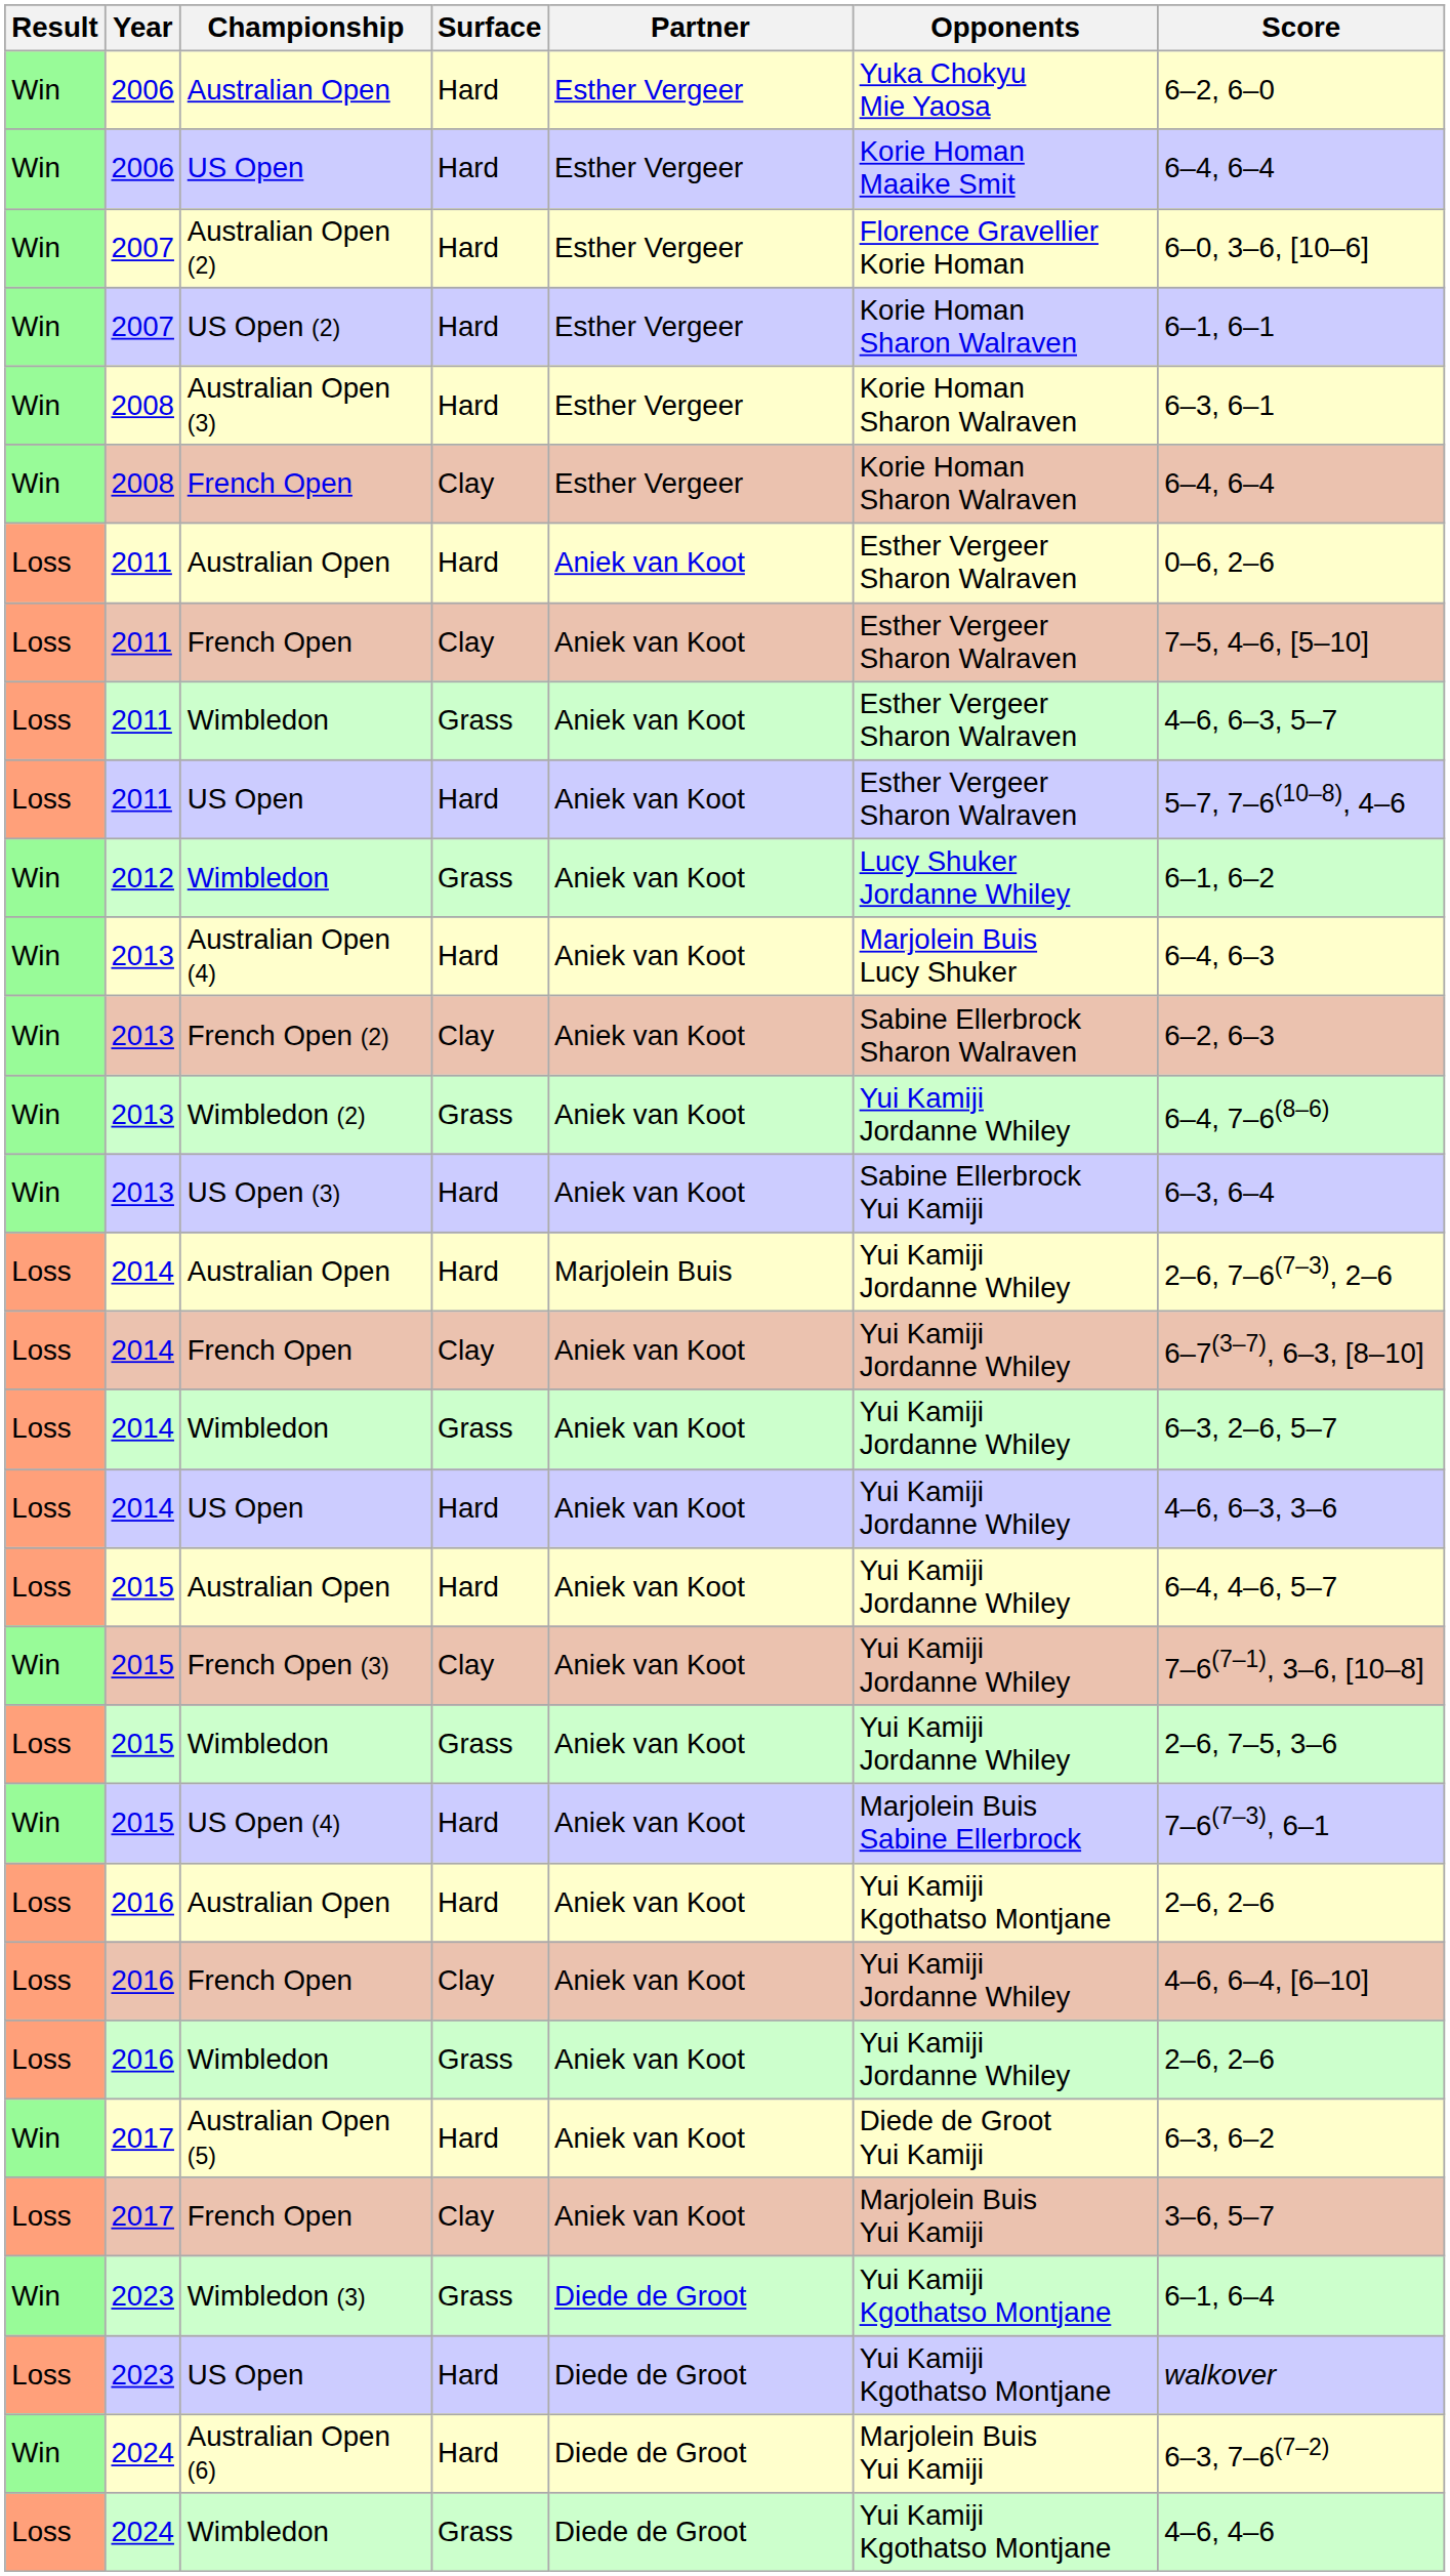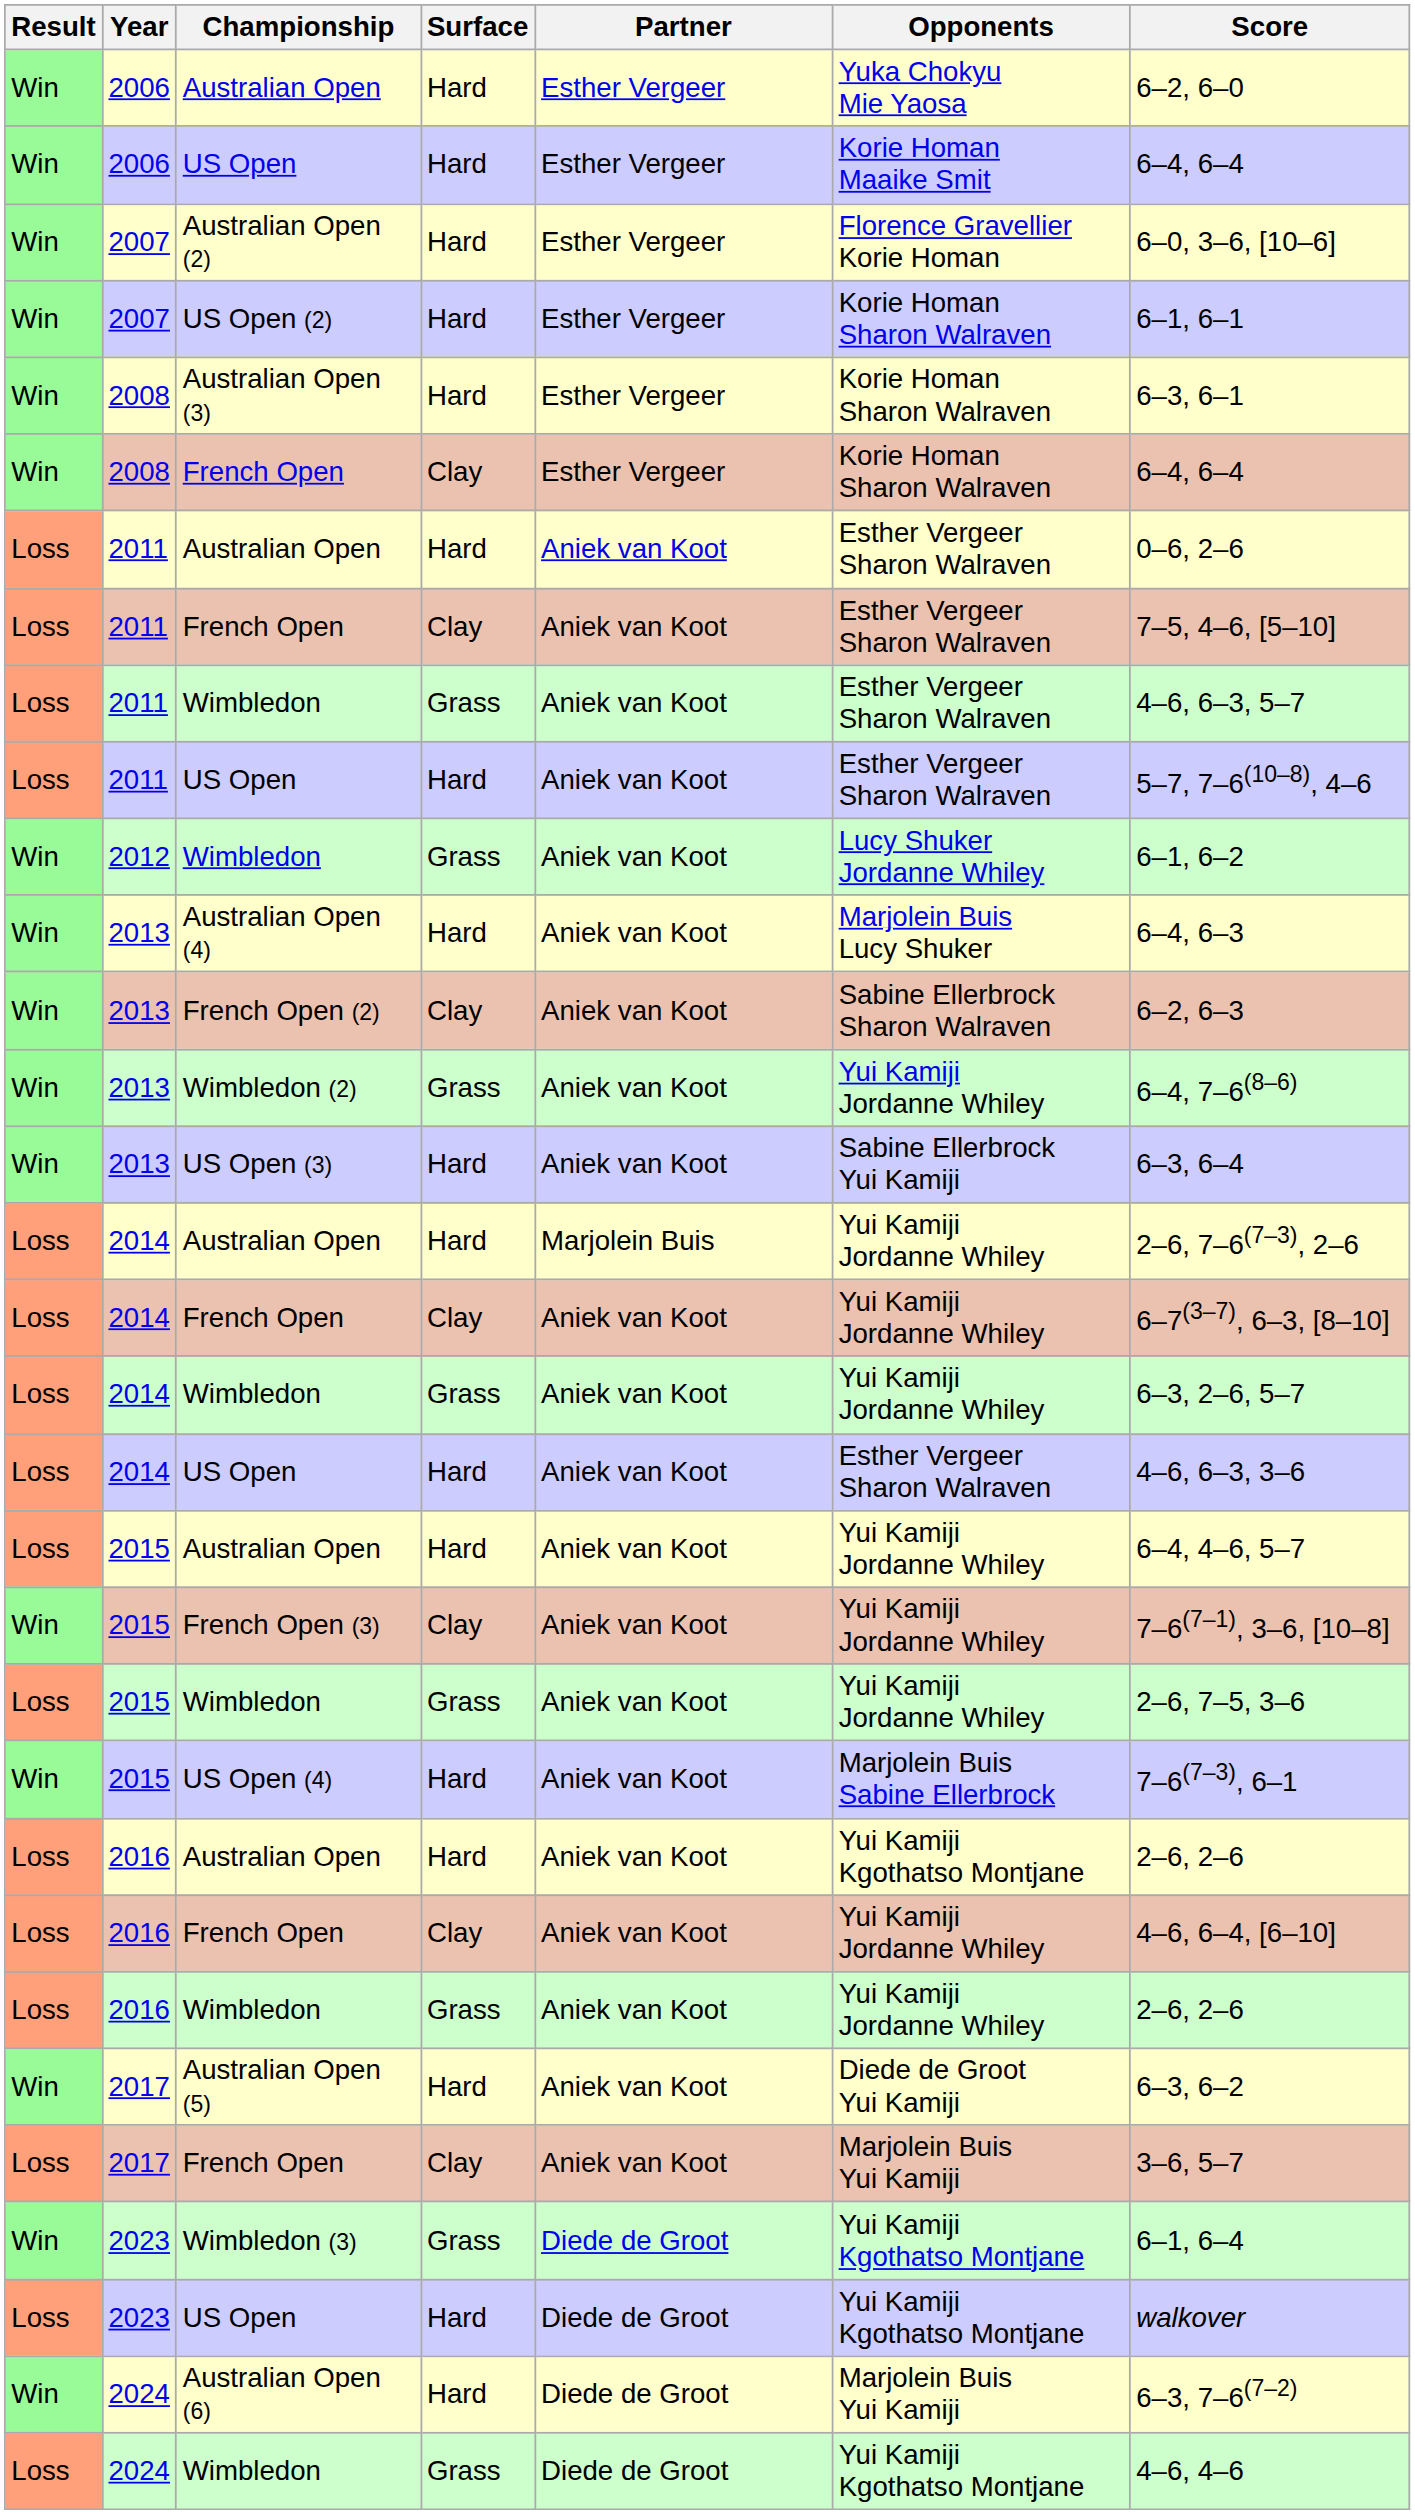 <table class="sortable wikitable" style=font-size:97%>
 <tr>
 <th>Result</th>
 <th>Year</th>
 <th style="width:130px;">Championship</th>
 <th>Surface</th>
 <th style="width:160px;">Partner</th>
 <th style="width:160px;">Opponents</th>
 <th style="width:150px;" class="unsortable">Score</th>
 </tr>
 <tr style="background:#ffffcc;">
 <td style="background:#98fb98;">Win</td>
 <td><a href='#'>2006</a></td>
 <td><a href='#'>Australian Open</a></td>
 <td>Hard</td>
 <td> <a href='#'>Esther Vergeer</a></td>
 <td> <a href='#'>Yuka Chokyu</a><br> <a href='#'>Mie Yaosa</a></td>
 <td>6–2, 6–0</td>
 </tr>
 <tr style="background:#ccccff;">
 <td style="background:#98fb98;">Win</td>
 <td><a href='#'>2006</a></td>
 <td><a href='#'>US Open</a></td>
 <td>Hard</td>
 <td> Esther Vergeer</td>
 <td> <a href='#'>Korie Homan</a> <br> <a href='#'>Maaike Smit</a></td>
 <td>6–4, 6–4</td>
 </tr>
 <tr style="background:#ffffcc;">
 <td style="background:#98fb98;">Win</td>
 <td><a href='#'>2007</a></td>
 <td>Australian Open <small>(2)</small></td>
 <td>Hard</td>
 <td> Esther Vergeer</td>
 <td> <a href='#'>Florence Gravellier</a><br> Korie Homan</td>
 <td>6–0, 3–6, [10–6]</td>
 </tr>
 <tr style="background:#ccccff;">
 <td style="background:#98fb98;">Win</td>
 <td><a href='#'>2007</a></td>
 <td>US Open <small>(2)</small></td>
 <td>Hard</td>
 <td> Esther Vergeer</td>
 <td> Korie Homan <br> <a href='#'>Sharon Walraven</a></td>
 <td>6–1, 6–1</td>
 </tr>
 <tr style="background:#ffffcc;">
 <td style="background:#98fb98;">Win</td>
 <td><a href='#'>2008</a></td>
 <td>Australian Open <small>(3)</small></td>
 <td>Hard</td>
 <td> Esther Vergeer</td>
 <td> Korie Homan <br>  Sharon Walraven</td>
 <td>6–3, 6–1</td>
 </tr>
 <tr style="background:#ebc2af;">
 <td style="background:#98fb98;">Win</td>
 <td><a href='#'>2008</a></td>
 <td><a href='#'>French Open</a></td>
 <td>Clay</td>
 <td> Esther Vergeer</td>
 <td> Korie Homan <br>  Sharon Walraven</td>
 <td>6–4, 6–4</td>
 </tr>
 <tr style="background:#ffffcc;">
 <td style="background:#ffa07a;">Loss</td>
 <td><a href='#'>2011</a></td>
 <td>Australian Open</td>
 <td>Hard</td>
 <td> <a href='#'>Aniek van Koot</a></td>
 <td> Esther Vergeer <br> Sharon Walraven</td>
 <td>0–6, 2–6</td>
 </tr>
 <tr style="background:#ebc2af;">
 <td style="background:#ffa07a;">Loss</td>
 <td><a href='#'>2011</a></td>
 <td>French Open</td>
 <td>Clay</td>
 <td> Aniek van Koot</td>
 <td> Esther Vergeer <br> Sharon Walraven</td>
 <td>7–5, 4–6, [5–10]</td>
 </tr>
 <tr style="background:#ccffcc;">
 <td style="background:#ffa07a;">Loss</td>
 <td><a href='#'>2011</a></td>
 <td>Wimbledon</td>
 <td>Grass</td>
 <td> Aniek van Koot</td>
 <td> Esther Vergeer <br> Sharon Walraven</td>
 <td>4–6, 6–3, 5–7</td>
 </tr>
 <tr style="background:#ccccff;">
 <td style="background:#ffa07a;">Loss</td>
 <td><a href='#'>2011</a></td>
 <td>US Open</td>
 <td>Hard</td>
 <td> Aniek van Koot</td>
 <td> Esther Vergeer <br> Sharon Walraven</td>
 <td>5–7, 7–6<sup>(10–8)</sup>, 4–6</td>
 </tr>
 <tr style="background:#ccffcc;">
 <td style="background:#98fb98;">Win</td>
 <td><a href='#'>2012</a></td>
 <td><a href='#'>Wimbledon</a></td>
 <td>Grass</td>
 <td> Aniek van Koot</td>
 <td> <a href='#'>Lucy Shuker</a><br> <a href='#'>Jordanne Whiley</a></td>
 <td>6–1, 6–2</td>
 </tr>
 <tr style="background:#ffffcc;">
 <td style="background:#98fb98;">Win</td>
 <td><a href='#'>2013</a></td>
 <td>Australian Open  <small>(4)</small></td>
 <td>Hard</td>
 <td> Aniek van Koot</td>
 <td> <a href='#'>Marjolein Buis</a><br> Lucy Shuker</td>
 <td>6–4, 6–3</td>
 </tr>
 <tr style="background:#ebc2af;">
 <td style="background:#98fb98;">Win</td>
 <td><a href='#'>2013</a></td>
 <td>French Open  <small>(2)</small></td>
 <td>Clay</td>
 <td> Aniek van Koot</td>
 <td> Sabine Ellerbrock<br> Sharon Walraven</td>
 <td>6–2, 6–3</td>
 </tr>
 <tr style="background:#ccffcc;">
 <td style="background:#98fb98;">Win</td>
 <td><a href='#'>2013</a></td>
 <td>Wimbledon <small>(2)</small></td>
 <td>Grass</td>
 <td> Aniek van Koot</td>
 <td> <a href='#'>Yui Kamiji</a> <br> Jordanne Whiley</td>
 <td>6–4, 7–6<sup>(8–6)</sup></td>
 </tr>
 <tr style="background:#ccccff;">
 <td style="background:#98fb98;">Win</td>
 <td><a href='#'>2013</a></td>
 <td>US Open <small>(3)</small></td>
 <td>Hard</td>
 <td> Aniek van Koot</td>
 <td> Sabine Ellerbrock<br> Yui Kamiji</td>
 <td>6–3, 6–4</td>
 </tr>
 <tr style="background:#ffffcc;">
 <td style="background:#ffa07a;">Loss</td>
 <td><a href='#'>2014</a></td>
 <td>Australian Open</td>
 <td>Hard</td>
 <td> Marjolein Buis</td>
 <td> Yui Kamiji <br> Jordanne Whiley</td>
 <td>2–6, 7–6<sup>(7–3)</sup>, 2–6</td>
 </tr>
 <tr style="background:#ebc2af;">
 <td style="background:#ffa07a;">Loss</td>
 <td><a href='#'>2014</a></td>
 <td>French Open</td>
 <td>Clay</td>
 <td> Aniek van Koot</td>
 <td> Yui Kamiji<br> Jordanne Whiley</td>
 <td>6–7<sup>(3–7)</sup>, 6–3, [8–10]</td>
 </tr>
 <tr style="background:#ccffcc;">
 <td style="background:#ffa07a;">Loss</td>
 <td><a href='#'>2014</a></td>
 <td>Wimbledon</td>
 <td>Grass</td>
 <td> Aniek van Koot</td>
 <td> Yui Kamiji<br> Jordanne Whiley</td>
 <td>6–3, 2–6, 5–7</td>
 </tr>
 <tr style="background:#ccccff;">
 <td style="background:#ffa07a;">Loss</td>
 <td><a href='#'>2014</a></td>
 <td>US Open</td>
 <td>Hard</td>
 <td> Aniek van Koot</td>
-<td> Yui Kamiji<br> Jordanne Whiley</td>
+<td> Esther Vergeer <br> Sharon Walraven</td>
 <td>4–6, 6–3, 3–6</td>
 </tr>
 <tr style="background:#ffffcc;">
 <td style="background:#ffa07a;">Loss</td>
 <td><a href='#'>2015</a></td>
 <td>Australian Open</td>
 <td>Hard</td>
 <td> Aniek van Koot</td>
 <td> Yui Kamiji<br> Jordanne Whiley</td>
 <td>6–4, 4–6, 5–7</td>
 </tr>
 <tr style="background:#ebc2af;">
 <td style="background:#98fb98;">Win</td>
 <td><a href='#'>2015</a></td>
 <td>French Open <small>(3)</small></td>
 <td>Clay</td>
 <td> Aniek van Koot</td>
 <td> Yui Kamiji<br> Jordanne Whiley</td>
 <td>7–6<sup>(7–1)</sup>, 3–6, [10–8]</td>
 </tr>
 <tr style="background:#ccffcc;">
 <td style="background:#ffa07a;">Loss</td>
 <td><a href='#'>2015</a></td>
 <td>Wimbledon</td>
 <td>Grass</td>
 <td> Aniek van Koot</td>
 <td> Yui Kamiji<br> Jordanne Whiley</td>
 <td>2–6, 7–5, 3–6</td>
 </tr>
 <tr style="background:#ccccff;">
 <td style="background:#98fb98;">Win</td>
 <td><a href='#'>2015</a></td>
 <td>US Open <small>(4)</small></td>
 <td>Hard</td>
 <td> Aniek van Koot</td>
 <td> Marjolein Buis<br> <a href='#'>Sabine Ellerbrock</a></td>
 <td>7–6<sup>(7–3)</sup>, 6–1</td>
 </tr>
 <tr style="background:#ffffcc;">
 <td style="background:#ffa07a;">Loss</td>
 <td><a href='#'>2016</a></td>
 <td>Australian Open</td>
 <td>Hard</td>
 <td> Aniek van Koot</td>
 <td> Yui Kamiji<br> Kgothatso Montjane</td>
 <td>2–6, 2–6</td>
 </tr>
 <tr style="background:#ebc2af;">
 <td style="background:#ffa07a;">Loss</td>
 <td><a href='#'>2016</a></td>
 <td>French Open</td>
 <td>Clay</td>
 <td> Aniek van Koot</td>
 <td> Yui Kamiji<br> Jordanne Whiley</td>
 <td>4–6, 6–4, [6–10]</td>
 </tr>
 <tr style="background:#ccffcc;">
 <td style="background:#ffa07a;">Loss</td>
 <td><a href='#'>2016</a></td>
 <td>Wimbledon</td>
 <td>Grass</td>
 <td> Aniek van Koot</td>
 <td> Yui Kamiji<br> Jordanne Whiley</td>
 <td>2–6, 2–6</td>
 </tr>
 <tr style="background:#ffffcc;">
 <td style="background:#98fb98;">Win</td>
 <td><a href='#'>2017</a></td>
 <td>Australian Open <small>(5)</small></td>
 <td>Hard</td>
 <td> Aniek van Koot</td>
 <td> Diede de Groot<br> Yui Kamiji</td>
 <td>6–3, 6–2</td>
 </tr>
 <tr style="background:#ebc2af;">
 <td style="background:#ffa07a;">Loss</td>
 <td><a href='#'>2017</a></td>
 <td>French Open</td>
 <td>Clay</td>
 <td> Aniek van Koot</td>
 <td> Marjolein Buis<br> Yui Kamiji</td>
 <td>3–6, 5–7</td>
 </tr>
 <tr style="background:#ccffcc;">
 <td style="background:#98fb98;">Win</td>
 <td><a href='#'>2023</a></td>
 <td>Wimbledon <small>(3)</small></td>
 <td>Grass</td>
 <td> <a href='#'>Diede de Groot</a></td>
 <td> Yui Kamiji<br> <a href='#'>Kgothatso Montjane</a></td>
 <td>6–1, 6–4</td>
 </tr>
 <tr style="background:#ccccff;">
 <td style="background:#ffa07a;">Loss</td>
 <td><a href='#'>2023</a></td>
 <td>US Open</td>
 <td>Hard</td>
 <td> Diede de Groot</td>
 <td> Yui Kamiji<br> Kgothatso Montjane</td>
 <td><em>walkover</em></td>
 </tr>
 <tr style="background:#ffffcc;">
 <td style="background:#98fb98;">Win</td>
 <td><a href='#'>2024</a></td>
 <td>Australian Open <small>(6)</small></td>
 <td>Hard</td>
 <td> Diede de Groot</td>
 <td> Marjolein Buis<br> Yui Kamiji</td>
 <td>6–3, 7–6<sup>(7–2)</sup></td>
 </tr>
 <tr style="background:#ccffcc;">
 <td style="background:#ffa07a;">Loss</td>
 <td><a href='#'>2024</a></td>
 <td>Wimbledon</td>
 <td>Grass</td>
 <td> Diede de Groot</td>
 <td> Yui Kamiji<br> Kgothatso Montjane</td>
 <td>4–6, 4–6</td>
 </tr>
 </table>
